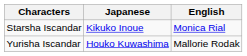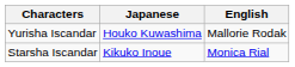 <table class="wikitable">
 <tr>
 <th>Characters</th>
 <th>Japanese</th>
 <th>English</th>
 </tr>
 <tr>
+<td>Yurisha Iscandar</td>
+<td><a href='#'>Houko Kuwashima</a></td>
+<td>Mallorie Rodak</td>
+</tr>
+<tr>
 <td>Starsha Iscandar</td>
 <td><a href='#'>Kikuko Inoue</a></td>
 <td><a href='#'>Monica Rial</a></td>
 </tr>
-<tr>
-<td>Yurisha Iscandar</td>
-<td><a href='#'>Houko Kuwashima</a></td>
-<td>Mallorie Rodak</td>
-</tr>
 </table>
